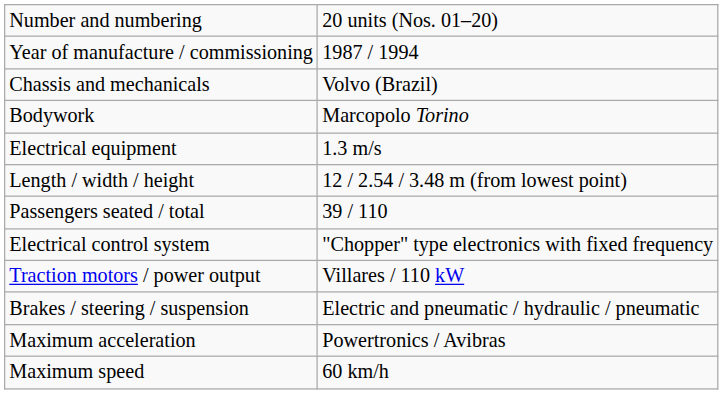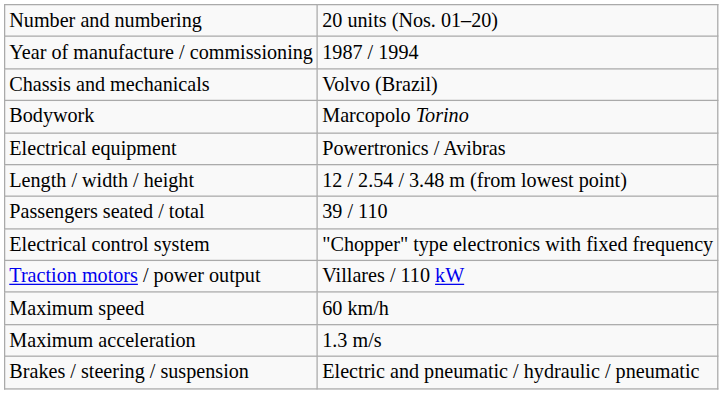 <table class="wikitable">
 <tr>
 <td>Number and numbering</td>
 <td>20 units (Nos. 01–20)</td>
 </tr>
 <tr>
 <td>Year of manufacture / commissioning</td>
 <td>1987 / 1994</td>
 </tr>
 <tr>
 <td>Chassis and mechanicals</td>
 <td>Volvo (Brazil)</td>
 </tr>
 <tr>
 <td>Bodywork</td>
 <td>Marcopolo <em>Torino</em></td>
 </tr>
 <tr>
 <td>Electrical equipment</td>
-<td>1.3 m/s</td>
+<td>Powertronics / Avibras</td>
 </tr>
 <tr>
 <td>Length / width / height</td>
 <td>12  /  2.54  /  3.48 m (from lowest point)</td>
 </tr>
 <tr>
 <td>Passengers seated / total</td>
 <td>39  /  110</td>
 </tr>
 <tr>
 <td>Electrical control system</td>
 <td>"Chopper" type electronics with fixed frequency</td>
 </tr>
 <tr>
 <td><a href='#'>Traction motors</a> / power output</td>
 <td>Villares / 110 <a href='#'>kW</a></td>
 </tr>
 <tr>
+<td>Maximum speed</td>
+<td>60 km/h</td>
+</tr>
+<tr>
+<td>Maximum acceleration</td>
+<td>1.3 m/s</td>
+</tr>
+<tr>
 <td>Brakes / steering / suspension</td>
 <td>Electric and pneumatic / hydraulic / pneumatic</td>
 </tr>
-<tr>
-<td>Maximum acceleration</td>
-<td>Powertronics / Avibras</td>
-</tr>
-<tr>
-<td>Maximum speed</td>
-<td>60 km/h</td>
-</tr>
 </table>
